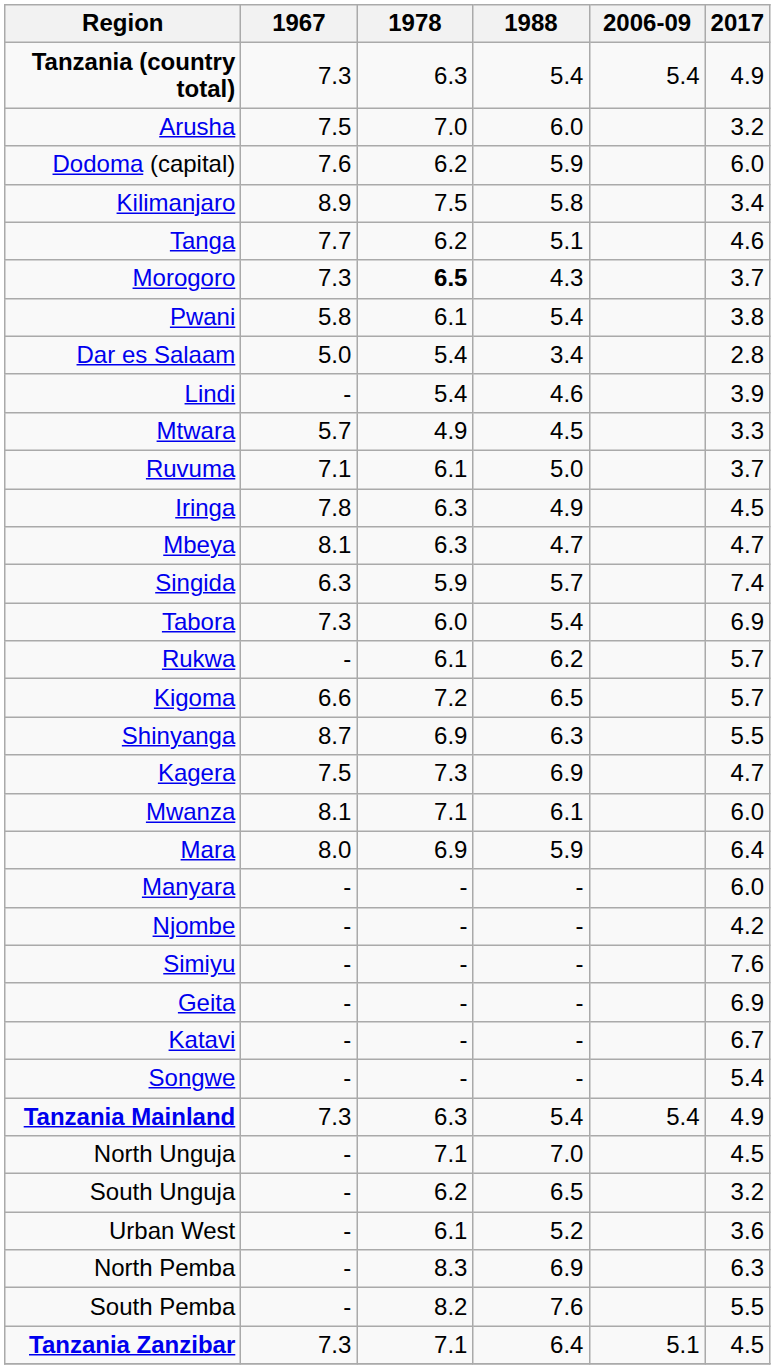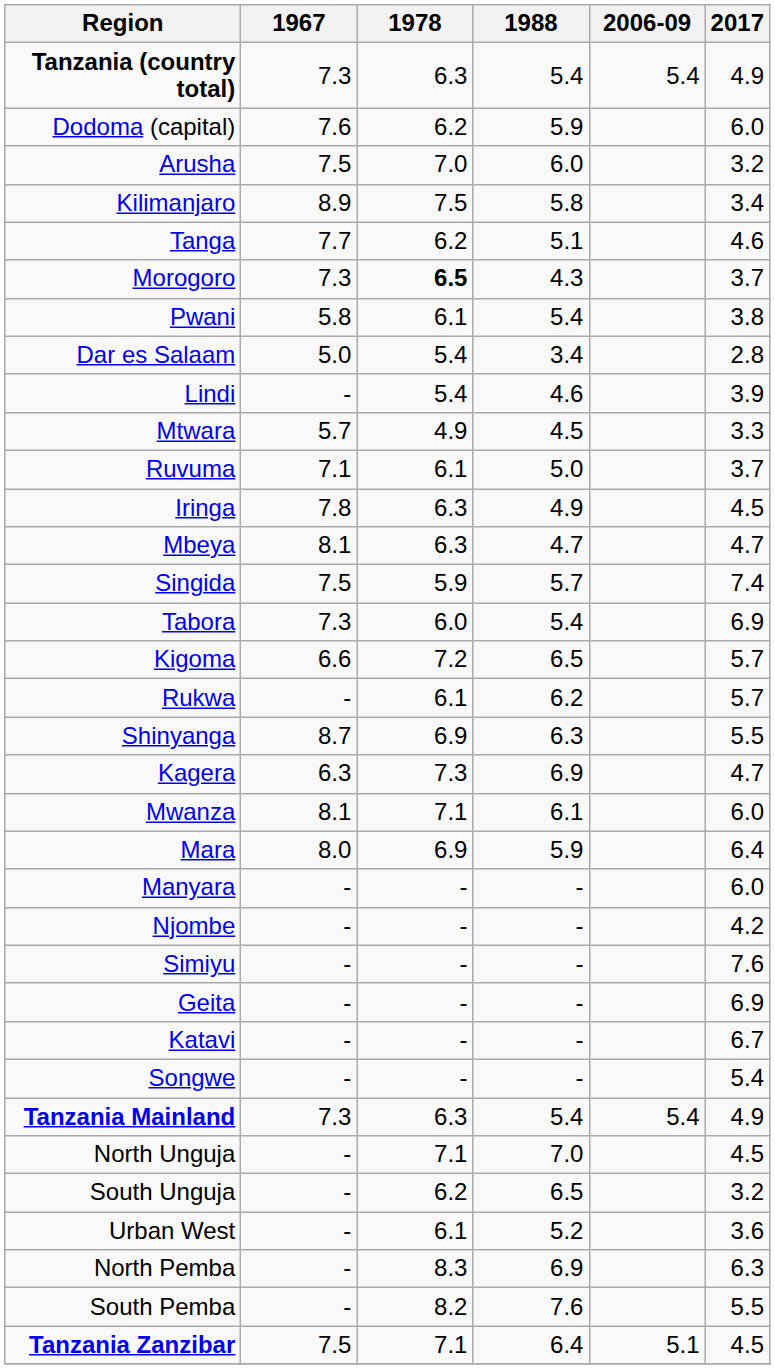 <table class="wikitable sortable" style="text-align: right;">
 <tr>
 <th width="150">Region</th>
 <th width="70">1967</th>
 <th width="70">1978</th>
 <th width="70">1988</th>
 <th width="70">2006-09</th>
 <th>2017</th>
 </tr>
 <tr>
 <td><strong>Tanzania (country total)</strong></td>
 <td>7.3</td>
 <td>6.3</td>
 <td>5.4</td>
 <td>5.4</td>
 <td>4.9</td>
 </tr>
 <tr>
+<td><a href='#'>Dodoma</a> (capital)</td>
+<td>7.6</td>
+<td>6.2</td>
+<td>5.9</td>
+<td></td>
+<td>6.0</td>
+</tr>
+<tr>
 <td><a href='#'>Arusha</a></td>
 <td>7.5</td>
 <td>7.0</td>
 <td>6.0</td>
 <td></td>
 <td>3.2</td>
-</tr>
-<tr>
-<td><a href='#'>Dodoma</a> (capital)</td>
-<td>7.6</td>
-<td>6.2</td>
-<td>5.9</td>
-<td></td>
-<td>6.0</td>
 </tr>
 <tr>
 <td><a href='#'>Kilimanjaro</a></td>
 <td>8.9</td>
 <td>7.5</td>
 <td>5.8</td>
 <td></td>
 <td>3.4</td>
 </tr>
 <tr>
 <td><a href='#'>Tanga</a></td>
 <td>7.7</td>
 <td>6.2</td>
 <td>5.1</td>
 <td></td>
 <td>4.6</td>
 </tr>
 <tr>
 <td><a href='#'>Morogoro</a></td>
 <td>7.3</td>
 <td><strong>6.5</strong></td>
 <td>4.3</td>
 <td></td>
 <td>3.7</td>
 </tr>
 <tr>
 <td><a href='#'>Pwani</a></td>
 <td>5.8</td>
 <td>6.1</td>
 <td>5.4</td>
 <td></td>
 <td>3.8</td>
 </tr>
 <tr>
 <td><a href='#'>Dar es Salaam</a></td>
 <td>5.0</td>
 <td>5.4</td>
 <td>3.4</td>
 <td></td>
 <td>2.8</td>
 </tr>
 <tr>
 <td><a href='#'>Lindi</a></td>
 <td>-</td>
 <td>5.4</td>
 <td>4.6</td>
 <td></td>
 <td>3.9</td>
 </tr>
 <tr>
 <td><a href='#'>Mtwara</a></td>
 <td>5.7</td>
 <td>4.9</td>
 <td>4.5</td>
 <td></td>
 <td>3.3</td>
 </tr>
 <tr>
 <td><a href='#'>Ruvuma</a></td>
 <td>7.1</td>
 <td>6.1</td>
 <td>5.0</td>
 <td></td>
 <td>3.7</td>
 </tr>
 <tr>
 <td><a href='#'>Iringa</a></td>
 <td>7.8</td>
 <td>6.3</td>
 <td>4.9</td>
 <td></td>
 <td>4.5</td>
 </tr>
 <tr>
 <td><a href='#'>Mbeya</a></td>
 <td>8.1</td>
 <td>6.3</td>
 <td>4.7</td>
 <td></td>
 <td>4.7</td>
 </tr>
 <tr>
 <td><a href='#'>Singida</a></td>
-<td>6.3</td>
+<td>7.5</td>
 <td>5.9</td>
 <td>5.7</td>
 <td></td>
 <td>7.4</td>
 </tr>
 <tr>
 <td><a href='#'>Tabora</a></td>
 <td>7.3</td>
 <td>6.0</td>
 <td>5.4</td>
 <td></td>
 <td>6.9</td>
 </tr>
 <tr>
+<td><a href='#'>Kigoma</a></td>
+<td>6.6</td>
+<td>7.2</td>
+<td>6.5</td>
+<td></td>
+<td>5.7</td>
+</tr>
+<tr>
 <td><a href='#'>Rukwa</a></td>
 <td>-</td>
 <td>6.1</td>
 <td>6.2</td>
-<td></td>
-<td>5.7</td>
-</tr>
-<tr>
-<td><a href='#'>Kigoma</a></td>
-<td>6.6</td>
-<td>7.2</td>
-<td>6.5</td>
 <td></td>
 <td>5.7</td>
 </tr>
 <tr>
 <td><a href='#'>Shinyanga</a></td>
 <td>8.7</td>
 <td>6.9</td>
 <td>6.3</td>
 <td></td>
 <td>5.5</td>
 </tr>
 <tr>
 <td><a href='#'>Kagera</a></td>
-<td>7.5</td>
+<td>6.3</td>
 <td>7.3</td>
 <td>6.9</td>
 <td></td>
 <td>4.7</td>
 </tr>
 <tr>
 <td><a href='#'>Mwanza</a></td>
 <td>8.1</td>
 <td>7.1</td>
 <td>6.1</td>
 <td></td>
 <td>6.0</td>
 </tr>
 <tr>
 <td><a href='#'>Mara</a></td>
 <td>8.0</td>
 <td>6.9</td>
 <td>5.9</td>
 <td></td>
 <td>6.4</td>
 </tr>
 <tr>
 <td><a href='#'>Manyara</a></td>
 <td>-</td>
 <td>-</td>
 <td>-</td>
 <td></td>
 <td>6.0</td>
 </tr>
 <tr>
 <td><a href='#'>Njombe</a></td>
 <td>-</td>
 <td>-</td>
 <td>-</td>
 <td></td>
 <td>4.2</td>
 </tr>
 <tr>
 <td><a href='#'>Simiyu</a></td>
 <td>-</td>
 <td>-</td>
 <td>-</td>
 <td></td>
 <td>7.6</td>
 </tr>
 <tr>
 <td><a href='#'>Geita</a></td>
 <td>-</td>
 <td>-</td>
 <td>-</td>
 <td></td>
 <td>6.9</td>
 </tr>
 <tr>
 <td><a href='#'>Katavi</a></td>
 <td>-</td>
 <td>-</td>
 <td>-</td>
 <td></td>
 <td>6.7</td>
 </tr>
 <tr>
 <td><a href='#'>Songwe</a></td>
 <td>-</td>
 <td>-</td>
 <td>-</td>
 <td></td>
 <td>5.4</td>
 </tr>
 <tr>
 <td><strong><a href='#'>Tanzania Mainland</a> </strong></td>
 <td>7.3</td>
 <td>6.3</td>
 <td>5.4</td>
 <td>5.4</td>
 <td>4.9</td>
 </tr>
 <tr>
 <td>North Unguja</td>
 <td>-</td>
 <td>7.1</td>
 <td>7.0</td>
 <td></td>
 <td>4.5</td>
 </tr>
 <tr>
 <td>South Unguja</td>
 <td>-</td>
 <td>6.2</td>
 <td>6.5</td>
 <td></td>
 <td>3.2</td>
 </tr>
 <tr>
 <td>Urban West</td>
 <td>-</td>
 <td>6.1</td>
 <td>5.2</td>
 <td></td>
 <td>3.6</td>
 </tr>
 <tr>
 <td>North Pemba</td>
 <td>-</td>
 <td>8.3</td>
 <td>6.9</td>
 <td></td>
 <td>6.3</td>
 </tr>
 <tr>
 <td>South Pemba</td>
 <td>-</td>
 <td>8.2</td>
 <td>7.6</td>
 <td></td>
 <td>5.5</td>
 </tr>
 <tr>
 <td><strong><a href='#'>Tanzania Zanzibar</a> </strong></td>
-<td>7.3</td>
+<td>7.5</td>
 <td>7.1</td>
 <td>6.4</td>
 <td>5.1</td>
 <td>4.5</td>
 </tr>
 <tr>
 </tr>
 </table>
